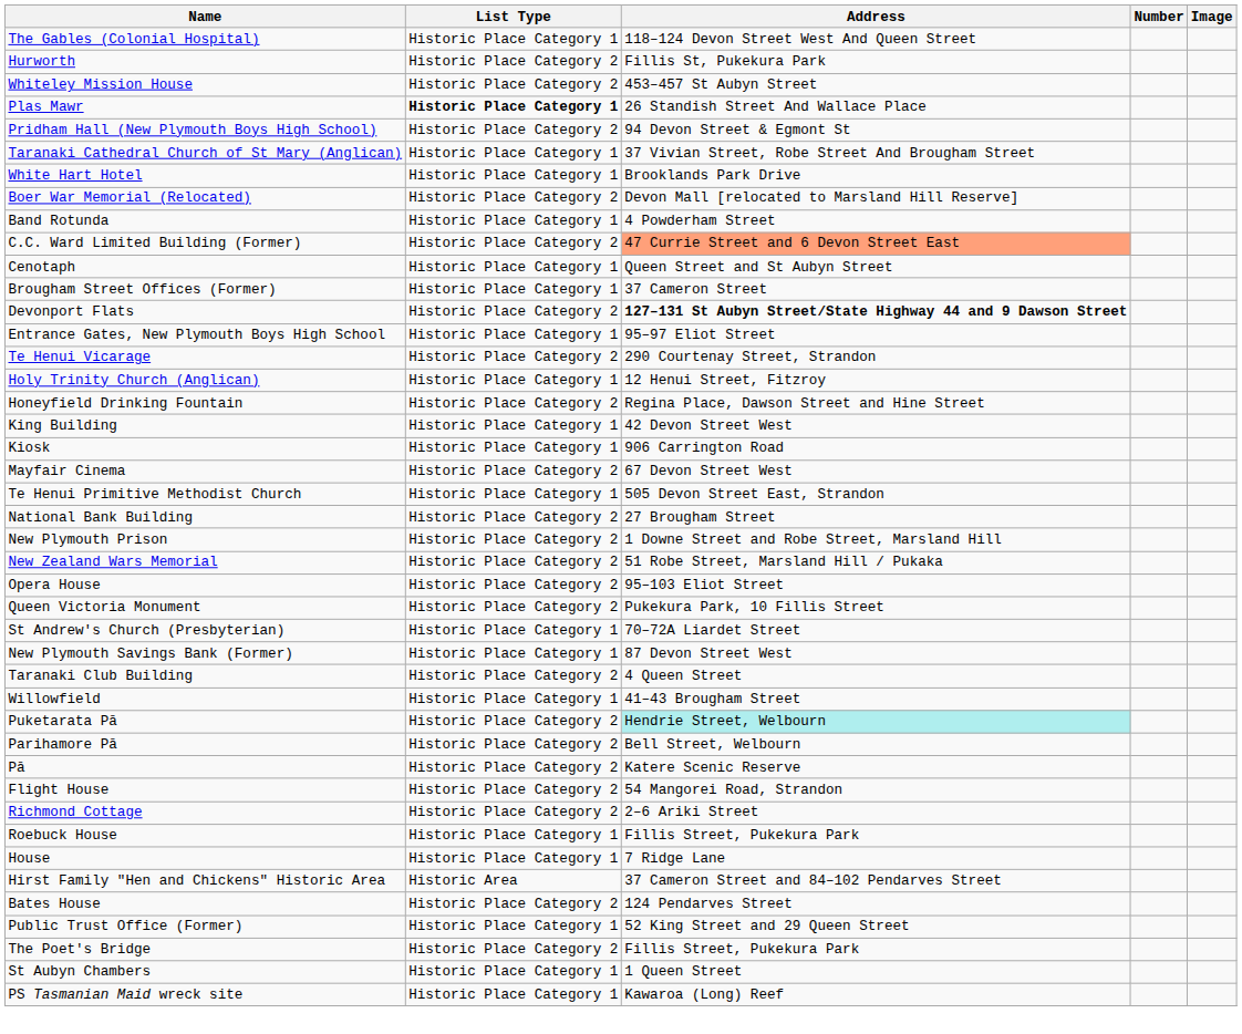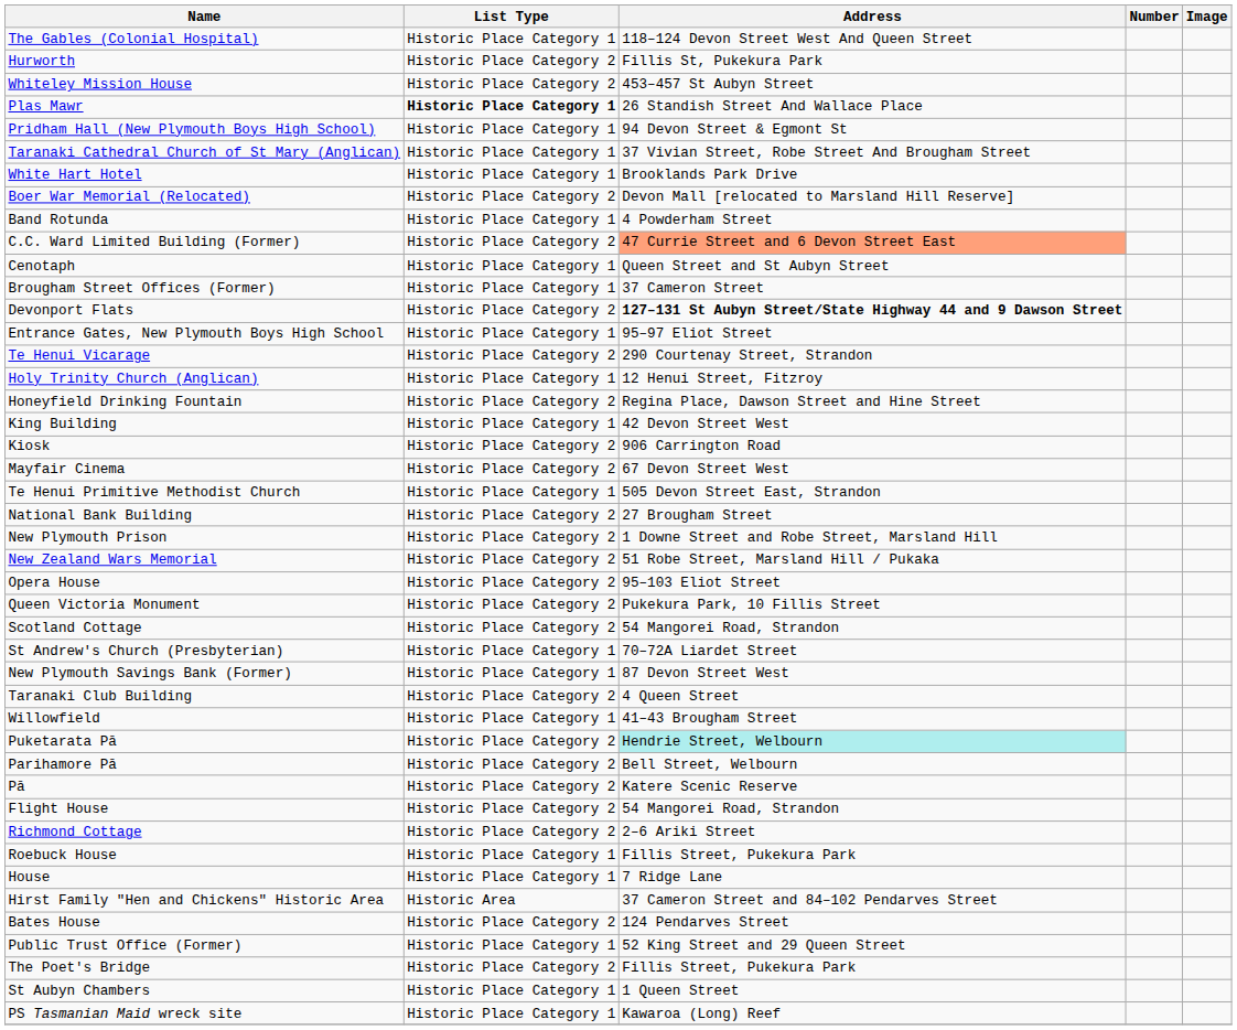 <table class= "wikitable sortable">
 <tr>
 <th>Name</th>
 <th>List Type</th>
 <th>Address</th>
 <th>Number</th>
 <th>Image</th>
 </tr>
 <tr>
 <td><a href='#'>The Gables (Colonial Hospital)</a></td>
 <td>Historic Place Category 1</td>
 <td>118–124 Devon Street West And Queen Street</td>
 <td></td>
 <td></td>
 </tr>
 <tr>
 <td><a href='#'>Hurworth</a></td>
 <td>Historic Place Category 2</td>
 <td>Fillis St, Pukekura Park</td>
 <td></td>
 <td></td>
 </tr>
 <tr>
 <td><a href='#'>Whiteley Mission House</a></td>
 <td>Historic Place Category 2</td>
 <td>453–457 St Aubyn Street</td>
 <td></td>
 <td></td>
 </tr>
 <tr>
 <td><a href='#'>Plas Mawr</a></td>
 <td><strong>Historic Place Category 1</strong></td>
 <td>26 Standish Street And Wallace Place</td>
 <td></td>
 <td></td>
 </tr>
 <tr>
 <td><a href='#'>Pridham Hall (New Plymouth Boys High School)</a></td>
-<td>Historic Place Category 2</td>
+<td>Historic Place Category 1</td>
 <td>94 Devon Street & Egmont St</td>
 <td></td>
 <td></td>
 </tr>
 <tr>
 <td><a href='#'>Taranaki Cathedral Church of St Mary (Anglican)</a></td>
 <td>Historic Place Category 1</td>
 <td>37 Vivian Street, Robe Street And Brougham Street</td>
 <td></td>
 <td></td>
 </tr>
 <tr>
 <td><a href='#'>White Hart Hotel</a></td>
 <td>Historic Place Category 1</td>
 <td>Brooklands Park Drive</td>
 <td></td>
 <td></td>
 </tr>
 <tr>
 <td><a href='#'>Boer War Memorial (Relocated)</a></td>
 <td>Historic Place Category 2</td>
 <td>Devon Mall [relocated to Marsland Hill Reserve]</td>
 <td></td>
 <td></td>
 </tr>
 <tr>
 <td>Band Rotunda</td>
 <td>Historic Place Category 1</td>
 <td>4 Powderham Street</td>
 <td></td>
 <td></td>
 </tr>
 <tr>
 <td>C.C. Ward Limited Building (Former)</td>
 <td>Historic Place Category 2</td>
 <td style="background: lightsalmon;">47 Currie Street and 6 Devon Street East</td>
 <td></td>
 <td></td>
 </tr>
 <tr>
 <td>Cenotaph</td>
 <td>Historic Place Category 1</td>
 <td>Queen Street and St Aubyn Street</td>
 <td></td>
 <td></td>
 </tr>
 <tr>
 <td>Brougham Street Offices (Former)</td>
 <td>Historic Place Category 1</td>
 <td>37 Cameron Street</td>
 <td></td>
 <td></td>
 </tr>
 <tr>
 <td>Devonport Flats</td>
 <td>Historic Place Category 2</td>
 <td><strong>127–131 St Aubyn Street/State Highway 44 and 9 Dawson Street</strong></td>
 <td></td>
 <td></td>
 </tr>
 <tr>
 <td>Entrance Gates, New Plymouth Boys High School</td>
 <td>Historic Place Category 1</td>
 <td>95–97 Eliot Street</td>
 <td></td>
 <td></td>
 </tr>
 <tr>
 <td><a href='#'>Te Henui Vicarage</a></td>
 <td>Historic Place Category 2</td>
 <td>290 Courtenay Street, Strandon</td>
 <td></td>
 <td></td>
 </tr>
 <tr>
 <td><a href='#'>Holy Trinity Church (Anglican)</a></td>
 <td>Historic Place Category 1</td>
 <td>12 Henui Street, Fitzroy</td>
 <td></td>
 <td></td>
 </tr>
 <tr>
 <td>Honeyfield Drinking Fountain</td>
 <td>Historic Place Category 2</td>
 <td>Regina Place, Dawson Street and Hine Street</td>
 <td></td>
 <td></td>
 </tr>
 <tr>
 <td>King Building</td>
 <td>Historic Place Category 1</td>
 <td>42 Devon Street West</td>
 <td></td>
 <td></td>
 </tr>
 <tr>
 <td>Kiosk</td>
-<td>Historic Place Category 1</td>
+<td>Historic Place Category 2</td>
 <td>906 Carrington Road</td>
 <td></td>
 <td></td>
 </tr>
 <tr>
 <td>Mayfair Cinema</td>
 <td>Historic Place Category 2</td>
 <td>67 Devon Street West</td>
 <td></td>
 <td></td>
 </tr>
 <tr>
 <td>Te Henui Primitive Methodist Church</td>
 <td>Historic Place Category 1</td>
 <td>505 Devon Street East, Strandon</td>
 <td></td>
 <td></td>
 </tr>
 <tr>
 <td>National Bank Building</td>
 <td>Historic Place Category 2</td>
 <td>27 Brougham Street</td>
 <td></td>
 <td></td>
 </tr>
 <tr>
 <td>New Plymouth Prison</td>
 <td>Historic Place Category 2</td>
 <td>1 Downe Street and Robe Street, Marsland Hill</td>
 <td></td>
 <td></td>
 </tr>
 <tr>
 <td><a href='#'>New Zealand Wars Memorial</a></td>
 <td>Historic Place Category 2</td>
 <td>51 Robe Street, Marsland Hill / Pukaka</td>
 <td></td>
 <td></td>
 </tr>
 <tr>
 <td>Opera House</td>
 <td>Historic Place Category 2</td>
 <td>95–103 Eliot Street</td>
 <td></td>
 <td></td>
 </tr>
 <tr>
 <td>Queen Victoria Monument</td>
 <td>Historic Place Category 2</td>
 <td>Pukekura Park, 10 Fillis Street</td>
+<td></td>
+<td></td>
+</tr>
+<tr>
+<td>Scotland Cottage</td>
+<td>Historic Place Category 2</td>
+<td>54 Mangorei Road, Strandon</td>
 <td></td>
 <td></td>
 </tr>
 <tr>
 <td>St Andrew's Church (Presbyterian)</td>
 <td>Historic Place Category 1</td>
 <td>70–72A Liardet Street</td>
 <td></td>
 <td></td>
 </tr>
 <tr>
 <td>New Plymouth Savings Bank (Former)</td>
 <td>Historic Place Category 1</td>
 <td>87 Devon Street West</td>
 <td></td>
 <td></td>
 </tr>
 <tr>
 <td>Taranaki Club Building</td>
 <td>Historic Place Category 2</td>
 <td>4 Queen Street</td>
 <td></td>
 <td></td>
 </tr>
 <tr>
 <td>Willowfield</td>
 <td>Historic Place Category 1</td>
 <td>41–43 Brougham Street</td>
 <td></td>
 <td></td>
 </tr>
 <tr>
 <td>Puketarata Pā</td>
 <td>Historic Place Category 2</td>
 <td style="background: paleturquoise;">Hendrie Street, Welbourn</td>
 <td></td>
 <td></td>
 </tr>
 <tr>
 <td>Parihamore Pā</td>
 <td>Historic Place Category 2</td>
 <td>Bell Street, Welbourn</td>
 <td></td>
 <td></td>
 </tr>
 <tr>
 <td>Pā</td>
 <td>Historic Place Category 2</td>
 <td>Katere Scenic Reserve</td>
 <td></td>
 <td></td>
 </tr>
 <tr>
 <td>Flight House</td>
 <td>Historic Place Category 2</td>
 <td>54 Mangorei Road, Strandon</td>
 <td></td>
 <td></td>
 </tr>
 <tr>
 <td><a href='#'>Richmond Cottage</a></td>
 <td>Historic Place Category 2</td>
 <td>2–6 Ariki Street</td>
 <td></td>
 <td></td>
 </tr>
 <tr>
 <td>Roebuck House</td>
 <td>Historic Place Category 1</td>
 <td>Fillis Street, Pukekura Park</td>
 <td></td>
 <td></td>
 </tr>
 <tr>
 <td>House</td>
 <td>Historic Place Category 1</td>
 <td>7 Ridge Lane</td>
 <td></td>
 <td></td>
 </tr>
 <tr>
 <td>Hirst Family "Hen and Chickens" Historic Area</td>
 <td>Historic Area</td>
 <td>37 Cameron Street and 84–102 Pendarves Street</td>
 <td></td>
 <td></td>
 </tr>
 <tr>
 <td>Bates House</td>
 <td>Historic Place Category 2</td>
 <td>124 Pendarves Street</td>
 <td></td>
 <td></td>
 </tr>
 <tr>
 <td>Public Trust Office (Former)</td>
 <td>Historic Place Category 1</td>
 <td>52 King Street and 29 Queen Street</td>
 <td></td>
 <td></td>
 </tr>
 <tr>
 <td>The Poet's Bridge</td>
 <td>Historic Place Category 2</td>
 <td>Fillis Street, Pukekura Park</td>
 <td></td>
 <td></td>
 </tr>
 <tr>
 <td>St Aubyn Chambers</td>
 <td>Historic Place Category 1</td>
 <td>1 Queen Street</td>
 <td></td>
 <td></td>
 </tr>
 <tr>
 <td>PS <em>Tasmanian Maid</em> wreck site</td>
 <td>Historic Place Category 1</td>
 <td>Kawaroa (Long) Reef</td>
 <td></td>
 <td></td>
 </tr>
 <tr>
 </tr>
 </table>
